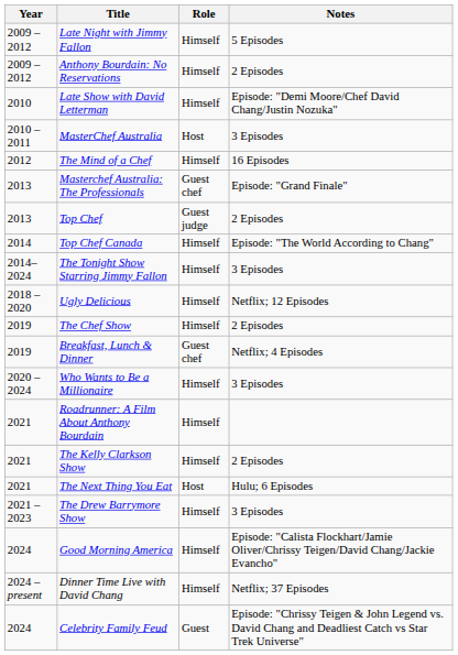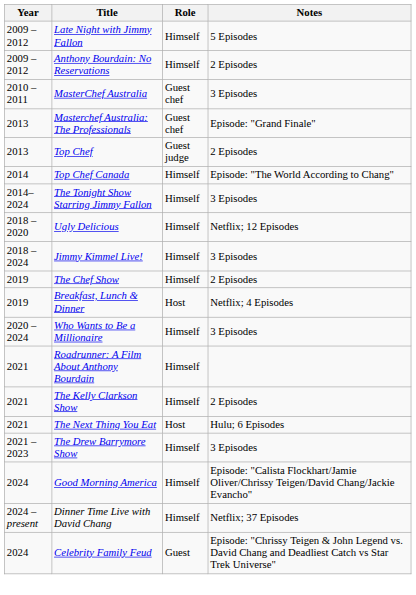 <table class="wikitable sortable">
 <tr>
 <th>Year</th>
 <th>Title</th>
 <th>Role</th>
 <th>Notes</th>
 </tr>
 <tr>
 <td>2009 – 2012</td>
 <td><em><a href='#'>Late Night with Jimmy Fallon</a></em></td>
 <td>Himself</td>
 <td>5 Episodes</td>
 </tr>
 <tr>
 <td>2009 – 2012</td>
 <td><em><a href='#'>Anthony Bourdain: No Reservations</a></em></td>
 <td>Himself</td>
 <td>2 Episodes</td>
 </tr>
 <tr>
-<td>2010</td>
-<td><em><a href='#'>Late Show with David Letterman</a></em></td>
-<td>Himself</td>
-<td>Episode: "Demi Moore/Chef David Chang/Justin Nozuka"</td>
-</tr>
-<tr>
 <td>2010 – 2011</td>
 <td><em><a href='#'>MasterChef Australia</a></em></td>
-<td>Host</td>
+<td>Guest chef</td>
 <td>3 Episodes</td>
-</tr>
-<tr>
-<td>2012</td>
-<td><em><a href='#'>The Mind of a Chef</a></em></td>
-<td>Himself</td>
-<td>16 Episodes</td>
 </tr>
 <tr>
 <td>2013</td>
 <td><em><a href='#'>Masterchef Australia: The Professionals</a></em></td>
 <td>Guest chef</td>
 <td>Episode: "Grand Finale"</td>
 </tr>
 <tr>
 <td>2013</td>
 <td><em><a href='#'>Top Chef</a></em></td>
 <td>Guest judge</td>
 <td>2 Episodes</td>
 </tr>
 <tr>
 <td>2014</td>
 <td><em><a href='#'>Top Chef Canada</a></em></td>
 <td>Himself</td>
 <td>Episode: "The World According to Chang"</td>
 </tr>
 <tr>
 <td>2014–2024</td>
 <td><em><a href='#'>The Tonight Show Starring Jimmy Fallon</a></em></td>
 <td>Himself</td>
 <td>3 Episodes</td>
 </tr>
 <tr>
 <td>2018 – 2020</td>
 <td><em><a href='#'>Ugly Delicious</a></em></td>
 <td>Himself</td>
 <td>Netflix; 12 Episodes</td>
 </tr>
 <tr>
+<td>2018 – 2024</td>
+<td><em><a href='#'>Jimmy Kimmel Live!</a></em></td>
+<td>Himself</td>
+<td>3 Episodes</td>
+</tr>
+<tr>
 <td>2019</td>
 <td><em><a href='#'>The Chef Show</a></em></td>
 <td>Himself</td>
 <td>2 Episodes</td>
 </tr>
 <tr>
 <td>2019</td>
 <td><em><a href='#'>Breakfast, Lunch & Dinner</a></em></td>
-<td>Guest chef</td>
+<td>Host</td>
 <td>Netflix; 4 Episodes</td>
 </tr>
 <tr>
 <td>2020 – 2024</td>
 <td><em><a href='#'>Who Wants to Be a Millionaire</a></em></td>
 <td>Himself</td>
 <td>3 Episodes</td>
 </tr>
 <tr>
 <td>2021</td>
 <td><em><a href='#'>Roadrunner: A Film About Anthony Bourdain</a></em></td>
 <td>Himself</td>
 <td></td>
 </tr>
 <tr>
 <td>2021</td>
 <td><em><a href='#'>The Kelly Clarkson Show</a></em></td>
 <td>Himself</td>
 <td>2 Episodes</td>
 </tr>
 <tr>
 <td>2021</td>
 <td><em><a href='#'>The Next Thing You Eat</a></em></td>
 <td>Host</td>
 <td>Hulu; 6 Episodes</td>
 </tr>
 <tr>
 <td>2021 – 2023</td>
 <td><em><a href='#'>The Drew Barrymore Show</a></em></td>
 <td>Himself</td>
 <td>3 Episodes</td>
 </tr>
 <tr>
 <td>2024</td>
 <td><em><a href='#'>Good Morning America</a></em></td>
 <td>Himself</td>
 <td>Episode: "Calista Flockhart/Jamie Oliver/Chrissy Teigen/David Chang/Jackie Evancho"</td>
 </tr>
 <tr>
 <td>2024 <em>– present</em></td>
 <td><em>Dinner Time Live with David Chang</em></td>
 <td>Himself</td>
 <td>Netflix; 37 Episodes</td>
 </tr>
 <tr>
 <td>2024</td>
 <td><em><a href='#'>Celebrity Family Feud</a></em></td>
 <td>Guest</td>
 <td>Episode: "Chrissy Teigen & John Legend vs. David Chang and Deadliest Catch vs Star Trek Universe"</td>
 </tr>
 </table>
